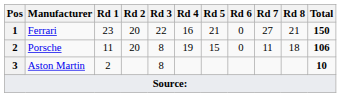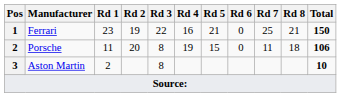 <table class="wikitable" style="font-size: 90%;">
 <tr>
 <th>Pos</th>
 <th>Manufacturer</th>
 <th>Rd 1</th>
 <th>Rd 2</th>
 <th>Rd 3</th>
 <th>Rd 4</th>
 <th>Rd 5</th>
 <th>Rd 6</th>
 <th>Rd 7</th>
 <th>Rd 8</th>
 <th>Total</th>
 </tr>
 <tr>
 <th>1</th>
 <td> <a href='#'>Ferrari</a></td>
 <td align=center>23</td>
-<td align=center>20</td>
+<td align=center>19</td>
 <td align=center>22</td>
 <td align=center>16</td>
 <td align=center>21</td>
 <td align=center>0</td>
-<td align=center>27</td>
+<td align=center>25</td>
 <td align=center>21</td>
 <td align=center><strong>150</strong></td>
 </tr>
 <tr>
 <th>2</th>
 <td> <a href='#'>Porsche</a></td>
 <td align=center>11</td>
 <td align=center>20</td>
 <td align=center>8</td>
 <td align=center>19</td>
 <td align=center>15</td>
 <td align=center>0</td>
 <td align=center>11</td>
 <td align=center>18</td>
 <td align=center><strong>106</strong></td>
 </tr>
 <tr>
 <th>3</th>
 <td> <a href='#'>Aston Martin</a></td>
 <td align=center>2</td>
 <td align=center></td>
 <td align=center>8</td>
 <td align=center></td>
 <td align=center></td>
 <td align=center></td>
 <td align=center></td>
 <td align=center></td>
 <td align=center><strong>10</strong></td>
 </tr>
 <tr class="sortbottom">
 <td colspan="11" style="background-color:#EAECF0;text-align:center"><strong>Source:</strong></td>
 </tr>
 </table>
